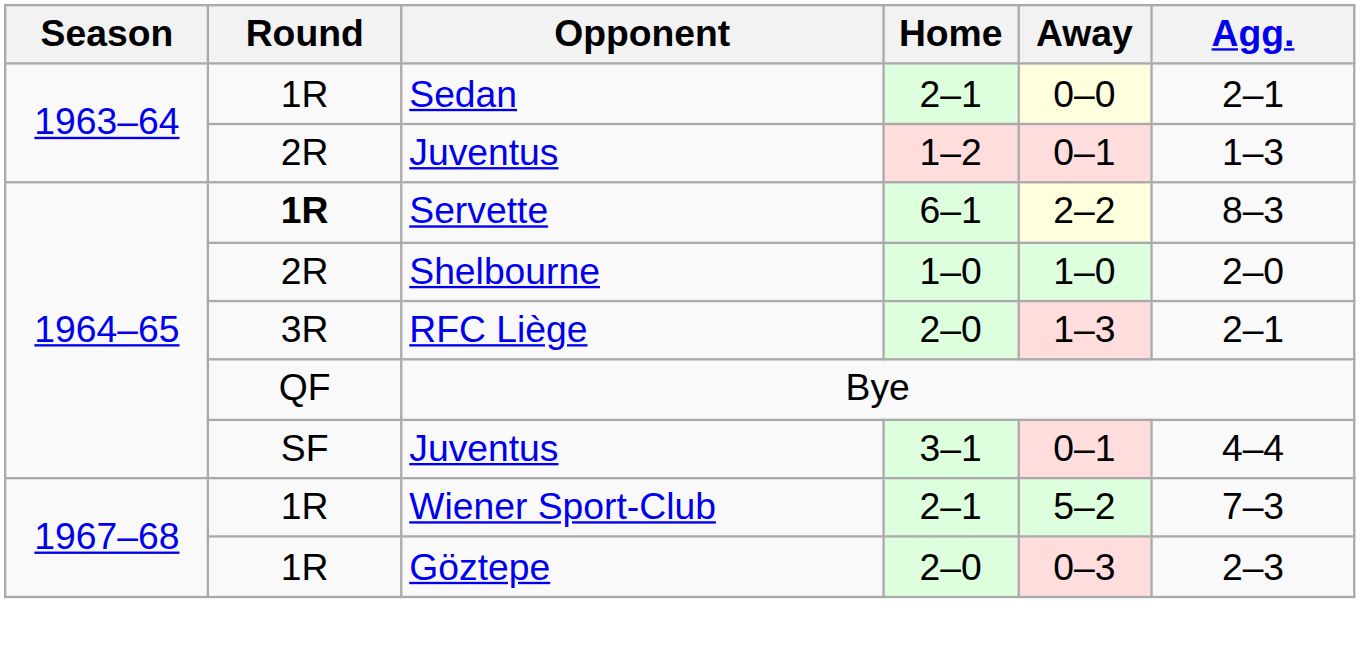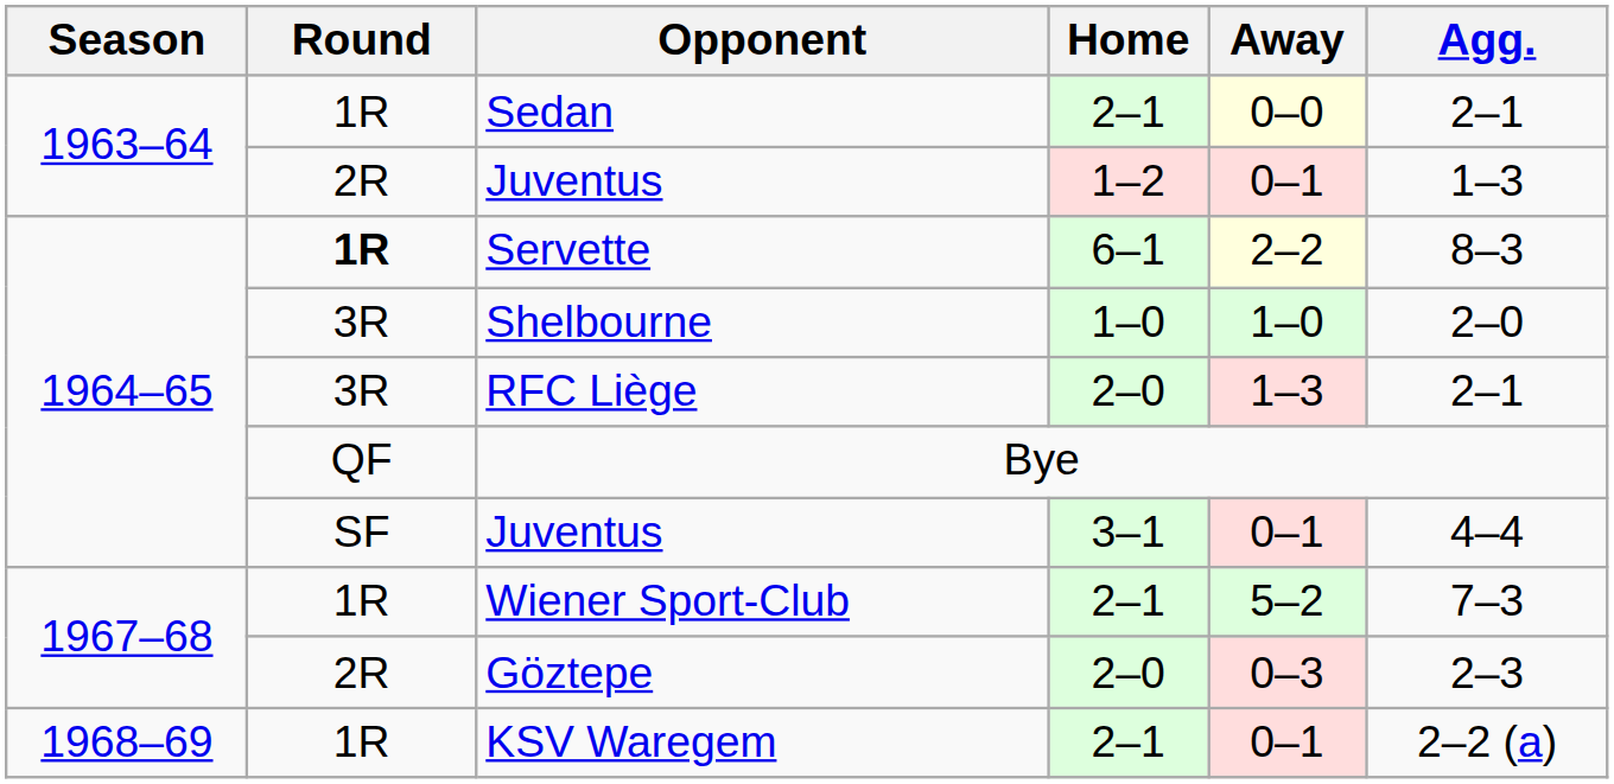 <table class="wikitable sortable" style="font-size:100%; text-align: center;">
 <tr>
 <th width="80">Season</th>
 <th width="75">Round</th>
 <th width="200">Opponent</th>
 <th width="50">Home</th>
 <th width="50">Away</th>
 <th width="80"><a href='#'>Agg.</a></th>
 </tr>
 <tr>
 <td rowspan=2><a href='#'>1963–64</a></td>
 <td>1R</td>
 <td align=left> <a href='#'>Sedan</a></td>
 <td bgcolor="#ddffdd">2–1</td>
 <td bgcolor="#ffffdd">0–0</td>
 <td>2–1</td>
 </tr>
 <tr>
 <td>2R</td>
 <td align=left> <a href='#'>Juventus</a></td>
 <td bgcolor="#ffdddd">1–2</td>
 <td bgcolor="#ffdddd">0–1</td>
 <td>1–3</td>
 </tr>
 <tr>
 <td rowspan=5><a href='#'>1964–65</a></td>
 <td><strong>1R</strong></td>
 <td align=left> <a href='#'>Servette</a></td>
 <td bgcolor="#ddffdd">6–1</td>
 <td bgcolor="#ffffdd">2–2</td>
 <td>8–3</td>
 </tr>
 <tr>
-<td>2R</td>
+<td>3R</td>
 <td align=left> <a href='#'>Shelbourne</a></td>
 <td bgcolor="#ddffdd">1–0</td>
 <td bgcolor="#ddffdd">1–0</td>
 <td>2–0</td>
 </tr>
 <tr>
 <td>3R</td>
 <td align=left> <a href='#'>RFC Liège</a></td>
 <td bgcolor="#ddffdd">2–0</td>
 <td bgcolor="#ffdddd">1–3</td>
 <td>2–1</td>
 </tr>
 <tr>
 <td>QF</td>
 <td colspan=4 style="text-align:center;">Bye</td>
 </tr>
 <tr>
 <td>SF</td>
 <td align=left> <a href='#'>Juventus</a></td>
 <td bgcolor="#ddffdd">3–1</td>
 <td bgcolor="#ffdddd">0–1</td>
 <td>4–4</td>
 </tr>
 <tr>
 <td rowspan=2><a href='#'>1967–68</a></td>
 <td>1R</td>
 <td align=left> <a href='#'>Wiener Sport-Club</a></td>
 <td bgcolor="#ddffdd">2–1</td>
 <td bgcolor="#ddffdd">5–2</td>
 <td>7–3</td>
 </tr>
 <tr>
-<td>1R</td>
+<td>2R</td>
 <td align=left> <a href='#'>Göztepe</a></td>
 <td bgcolor="#ddffdd">2–0</td>
 <td bgcolor="#ffdddd">0–3</td>
 <td>2–3</td>
 </tr>
+<tr>
+<td><a href='#'>1968–69</a></td>
+<td>1R</td>
+<td align=left> <a href='#'>KSV Waregem</a></td>
+<td bgcolor="#ddffdd">2–1</td>
+<td bgcolor="#ffdddd">0–1</td>
+<td>2–2 (<a href='#'>a</a>)</td>
+</tr>
 </table>
